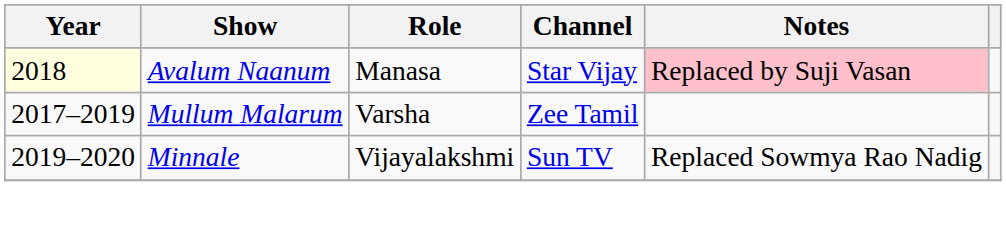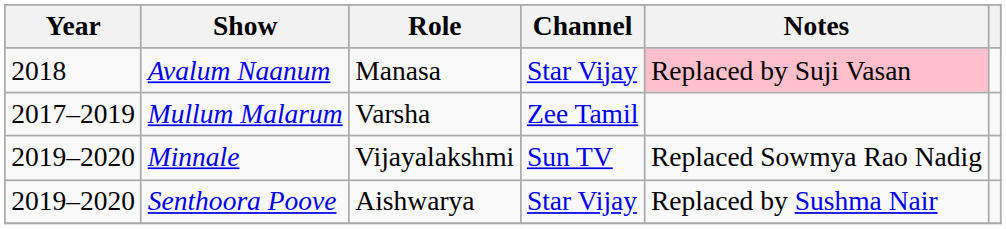 <table class="wikitable sortable">
 <tr style="background:#b0c4de; text-align:center;">
 <th>Year</th>
 <th>Show</th>
 <th>Role</th>
 <th>Channel</th>
 <th class=unsortable>Notes</th>
 <th class=unsortable></th>
 </tr>
 <tr>
-<td style="background: lightyellow;">2018</td>
+<td>2018</td>
 <td><em><a href='#'>Avalum Naanum</a></em></td>
 <td>Manasa</td>
 <td><a href='#'>Star Vijay</a></td>
 <td style="background: pink;">Replaced by Suji Vasan</td>
 <td></td>
 </tr>
 <tr>
 <td>2017–2019</td>
 <td><em><a href='#'>Mullum Malarum</a></em></td>
 <td>Varsha</td>
 <td><a href='#'>Zee Tamil</a></td>
 <td></td>
 <td></td>
 </tr>
 <tr>
 <td>2019–2020</td>
 <td><em><a href='#'>Minnale</a></em></td>
 <td>Vijayalakshmi</td>
 <td><a href='#'>Sun TV</a></td>
 <td>Replaced Sowmya Rao Nadig</td>
 <td></td>
 </tr>
 <tr>
+<td>2019–2020</td>
+<td><em><a href='#'>Senthoora Poove</a></em></td>
+<td>Aishwarya</td>
+<td><a href='#'>Star Vijay</a></td>
+<td>Replaced by <a href='#'>Sushma Nair</a></td>
+<td></td>
+</tr>
+<tr>
 </tr>
 </table>
